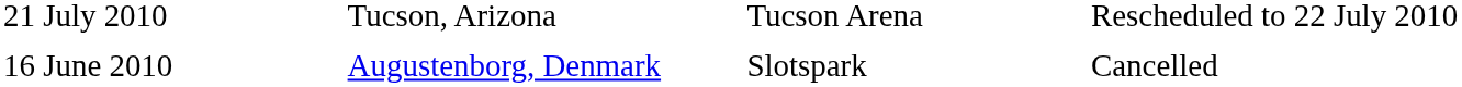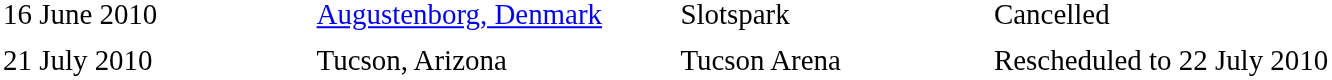 <table cellpadding="2" style="border: 0px solid darkgray; font-size:90%">
 <tr>
 <th width="150"></th>
 <th width="175"></th>
 <th width="150"></th>
 <th width="350"></th>
 </tr>
+<tr border="0">
+<td>16 June 2010</td>
+<td><a href='#'>Augustenborg, Denmark</a></td>
+<td>Slotspark</td>
+<td>Cancelled</td>
+</tr>
 <tr>
 <td>21 July 2010</td>
 <td>Tucson, Arizona</td>
 <td>Tucson Arena</td>
 <td>Rescheduled to 22 July 2010</td>
 </tr>
-<tr border="0">
-<td>16 June 2010</td>
-<td><a href='#'>Augustenborg, Denmark</a></td>
-<td>Slotspark</td>
-<td>Cancelled</td>
-</tr>
 </table>
